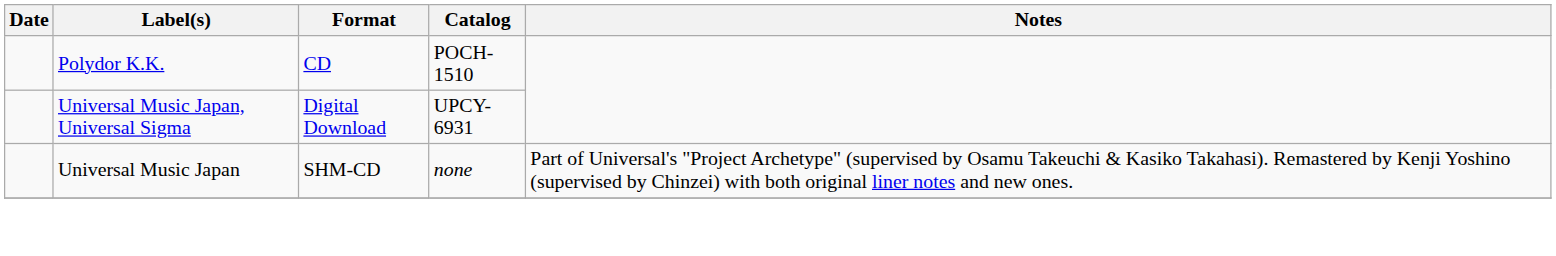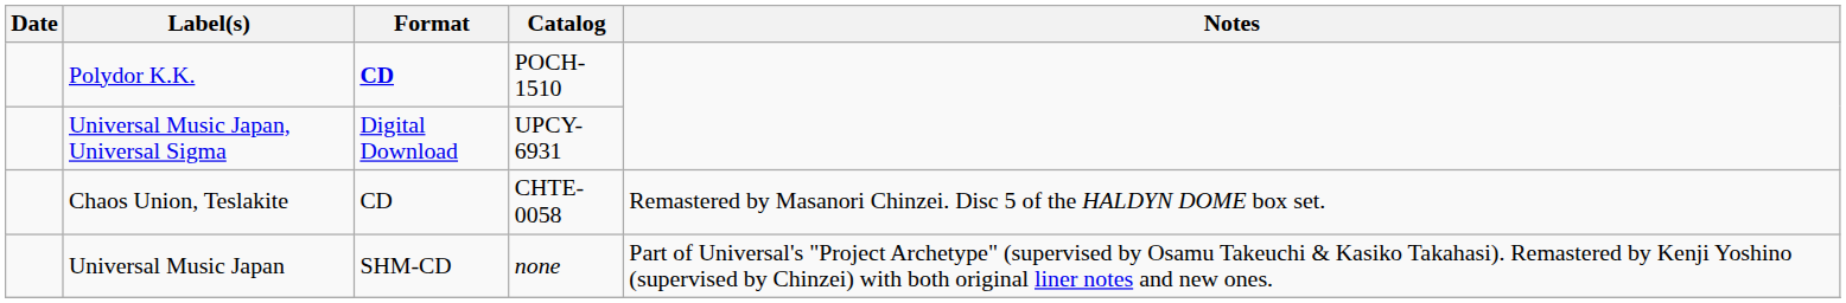 <table class="wikitable">
 <tr>
 <th>Date</th>
 <th>Label(s)</th>
 <th>Format</th>
 <th>Catalog</th>
 <th>Notes</th>
 </tr>
 <tr>
 <td></td>
 <td><a href='#'>Polydor K.K.</a></td>
-<td><a href='#'>CD</a></td>
+<td><strong><a href='#'>CD</a></strong></td>
 <td>POCH-1510</td>
 <td rowspan=2></td>
 </tr>
 <tr>
 <td></td>
 <td><a href='#'>Universal Music Japan, Universal Sigma</a></td>
 <td><a href='#'>Digital Download</a></td>
 <td>UPCY-6931</td>
 </tr>
 <tr>
 <td></td>
+<td>Chaos Union, Teslakite</td>
+<td>CD</td>
+<td>CHTE-0058</td>
+<td>Remastered by Masanori Chinzei. Disc 5 of the <em>HALDYN DOME</em> box set.</td>
+</tr>
+<tr>
+<td></td>
 <td>Universal Music Japan</td>
 <td>SHM-CD</td>
 <td><em>none</em></td>
 <td>Part of Universal's "Project Archetype" (supervised by Osamu Takeuchi & Kasiko Takahasi). Remastered by Kenji Yoshino (supervised by Chinzei) with both original <a href='#'>liner notes</a> and new ones.</td>
 </tr>
 <tr>
 </tr>
 </table>
